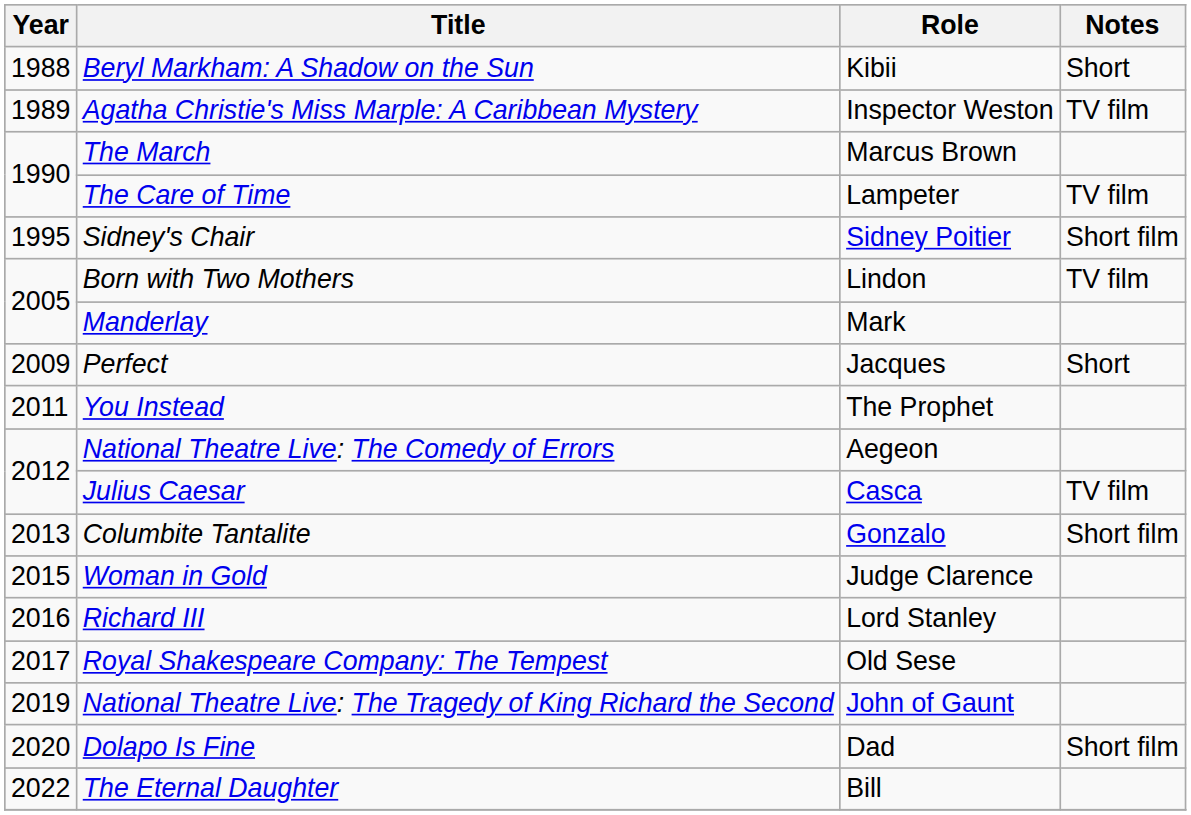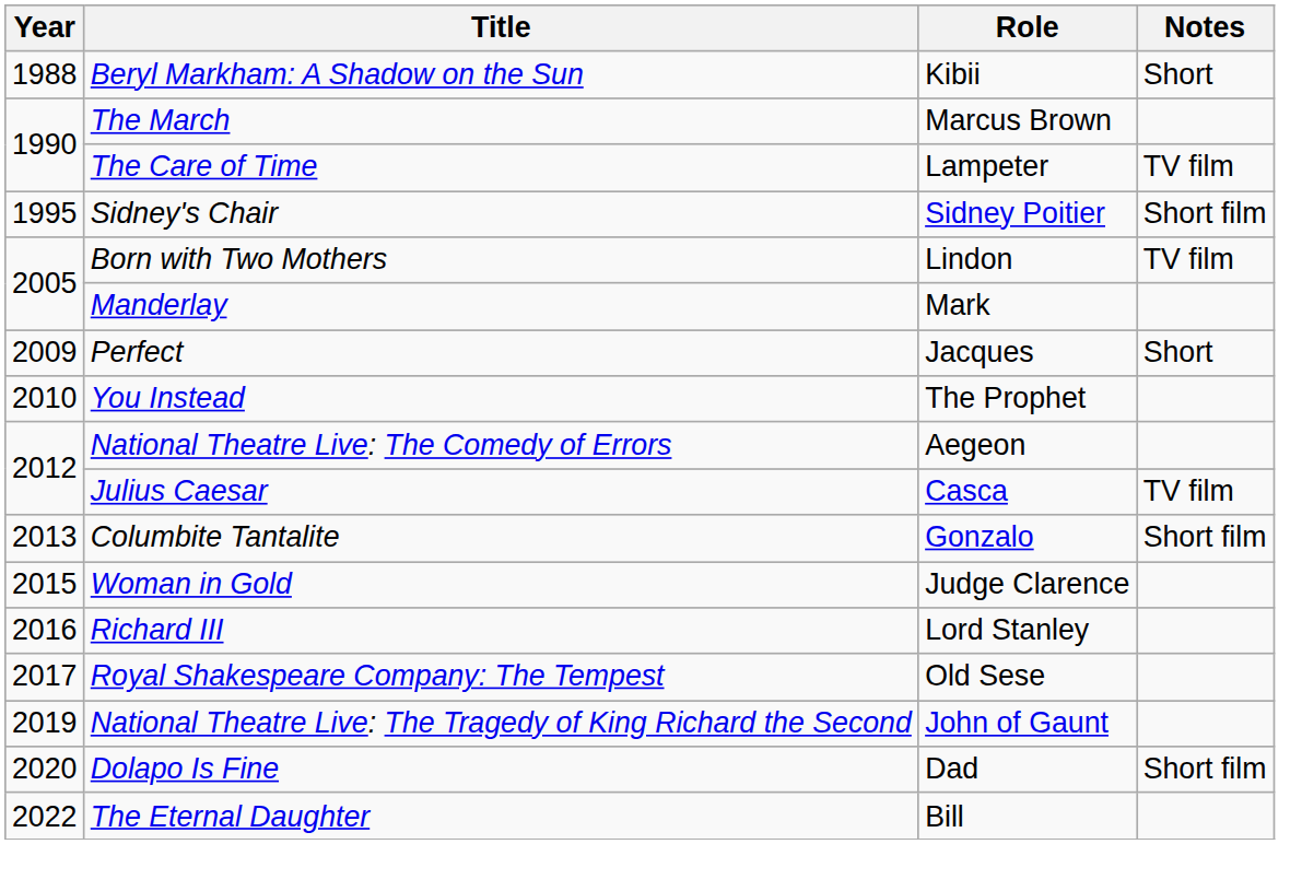 <table class="wikitable sortable">
 <tr>
 <th>Year</th>
 <th>Title</th>
 <th>Role</th>
 <th class="unsortable">Notes</th>
 </tr>
 <tr>
 <td>1988</td>
 <td><em><a href='#'>Beryl Markham: A Shadow on the Sun</a></em></td>
 <td>Kibii</td>
 <td>Short</td>
-</tr>
-<tr>
-<td>1989</td>
-<td><em><a href='#'>Agatha Christie's Miss Marple: A Caribbean Mystery</a></em></td>
-<td>Inspector Weston</td>
-<td>TV film</td>
 </tr>
 <tr>
 <td rowspan="2">1990</td>
 <td><em><a href='#'>The March</a></em></td>
 <td>Marcus Brown</td>
 <td></td>
 </tr>
 <tr>
 <td><em><a href='#'>The Care of Time</a></em></td>
 <td>Lampeter</td>
 <td>TV film</td>
 </tr>
 <tr>
 <td>1995</td>
 <td><em>Sidney's Chair</em></td>
 <td><a href='#'>Sidney Poitier</a></td>
 <td>Short film</td>
 </tr>
 <tr>
 <td rowspan="2">2005</td>
 <td><em>Born with Two Mothers</em></td>
 <td>Lindon</td>
 <td>TV film</td>
 </tr>
 <tr>
 <td><em><a href='#'>Manderlay</a></em></td>
 <td>Mark</td>
 <td></td>
 </tr>
 <tr>
 <td>2009</td>
 <td><em>Perfect</em></td>
 <td>Jacques</td>
 <td>Short</td>
 </tr>
 <tr>
-<td>2011</td>
+<td>2010</td>
 <td><em><a href='#'>You Instead</a></em></td>
 <td>The Prophet</td>
 <td></td>
 </tr>
 <tr>
 <td rowspan="2">2012</td>
 <td><em><a href='#'>National Theatre Live</a>: <a href='#'>The Comedy of Errors</a></em></td>
 <td>Aegeon</td>
 <td></td>
 </tr>
 <tr>
 <td><em><a href='#'>Julius Caesar</a></em></td>
 <td><a href='#'>Casca</a></td>
 <td>TV film</td>
 </tr>
 <tr>
 <td>2013</td>
 <td><em>Columbite Tantalite</em></td>
 <td><a href='#'>Gonzalo</a></td>
 <td>Short film</td>
 </tr>
 <tr>
 <td>2015</td>
 <td><em><a href='#'>Woman in Gold</a></em></td>
 <td>Judge Clarence</td>
 <td></td>
 </tr>
 <tr>
 <td>2016</td>
 <td><em><a href='#'>Richard III</a></em></td>
 <td>Lord Stanley</td>
 <td></td>
 </tr>
 <tr>
 <td>2017</td>
 <td><em><a href='#'>Royal Shakespeare Company: The Tempest</a></em></td>
 <td>Old Sese</td>
 <td></td>
 </tr>
 <tr>
 <td>2019</td>
 <td><em><a href='#'>National Theatre Live</a>: <a href='#'>The Tragedy of King Richard the Second</a></em></td>
 <td><a href='#'>John of Gaunt</a></td>
 <td></td>
 </tr>
 <tr>
 <td>2020</td>
 <td><em><a href='#'>Dolapo Is Fine</a></em></td>
 <td>Dad</td>
 <td>Short film</td>
 </tr>
 <tr>
 <td>2022</td>
 <td><em><a href='#'>The Eternal Daughter</a></em></td>
 <td>Bill</td>
 <td></td>
 </tr>
 <tr>
 </tr>
 </table>
